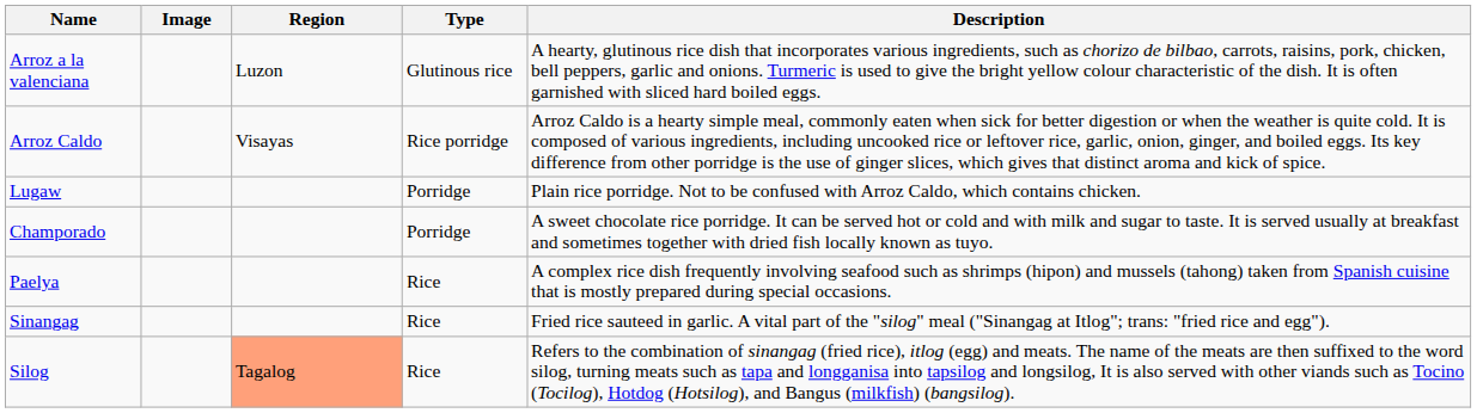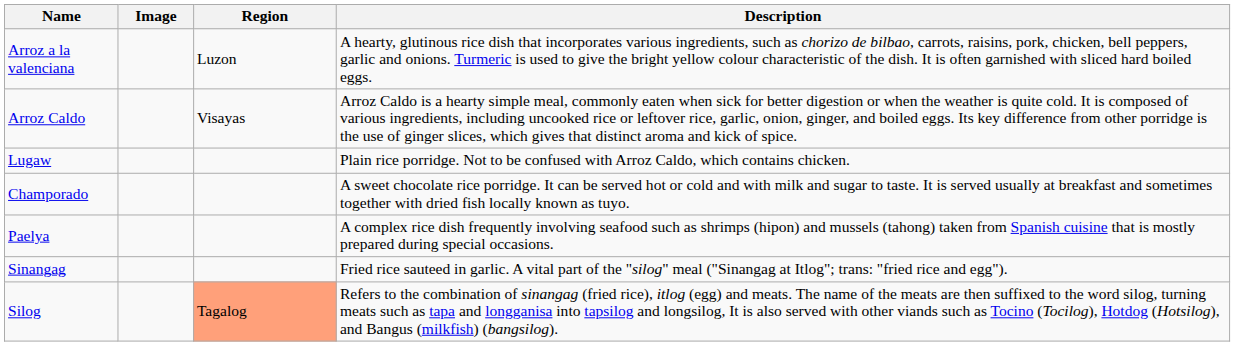 <table class="wikitable sortable" width="100%">
 <tr>
 <th style="width:110px;">Name</th>
 <th style="width:70px;">Image</th>
 <th style="width:140px;">Region</th>
-<th style="width:100px;">Type</th>
 <th>Description</th>
 </tr>
 <tr>
 <td><a href='#'>Arroz a la valenciana</a></td>
 <td></td>
 <td>Luzon</td>
-<td>Glutinous rice</td>
 <td>A hearty, glutinous rice dish that incorporates various ingredients, such as <em>chorizo de bilbao</em>, carrots, raisins, pork, chicken, bell peppers, garlic and onions. <a href='#'>Turmeric</a> is used to give the bright yellow colour characteristic of the dish. It is often garnished with sliced hard boiled eggs.</td>
 </tr>
 <tr>
 <td><a href='#'>Arroz Caldo</a></td>
 <td></td>
 <td>Visayas</td>
-<td>Rice porridge</td>
 <td>Arroz Caldo is a hearty simple meal, commonly eaten when sick for better digestion or when the weather is quite cold. It is composed of various ingredients, including uncooked rice or leftover rice, garlic, onion, ginger, and boiled eggs. Its key difference from other porridge is the use of ginger slices, which gives that distinct aroma and kick of spice.</td>
 </tr>
 <tr>
 <td><a href='#'>Lugaw</a></td>
 <td></td>
 <td></td>
-<td>Porridge</td>
 <td>Plain rice porridge. Not to be confused with Arroz Caldo, which contains chicken.</td>
 </tr>
 <tr>
 <td><a href='#'>Champorado</a></td>
 <td></td>
 <td></td>
-<td>Porridge</td>
 <td>A sweet chocolate rice porridge. It can be served hot or cold and with milk and sugar to taste. It is served usually at breakfast and sometimes together with dried fish locally known as tuyo.</td>
 </tr>
 <tr>
 <td><a href='#'>Paelya</a></td>
 <td></td>
 <td></td>
-<td>Rice</td>
 <td>A complex rice dish frequently involving seafood such as shrimps (hipon) and mussels (tahong) taken from <a href='#'>Spanish cuisine</a> that is mostly prepared during special occasions.</td>
 </tr>
 <tr>
 <td><a href='#'>Sinangag</a></td>
 <td></td>
 <td></td>
-<td>Rice</td>
 <td>Fried rice sauteed in garlic. A vital part of the "<em>silog</em>" meal ("Sinangag at Itlog"; trans: "fried rice and egg").</td>
 </tr>
 <tr>
 <td><a href='#'>Silog</a></td>
 <td></td>
 <td style="background: lightsalmon;">Tagalog</td>
-<td>Rice</td>
 <td>Refers to the combination of <em>sinangag</em> (fried rice), <em> itlog</em> (egg) and meats. The name of the meats are then suffixed to the word silog, turning meats such as <a href='#'>tapa</a> and <a href='#'>longganisa</a> into <a href='#'>tapsilog</a> and longsilog, It is also served with other viands such as <a href='#'>Tocino</a> (<em>Tocilog</em>), <a href='#'>Hotdog</a> (<em>Hotsilog</em>), and Bangus (<a href='#'>milkfish</a>) (<em>bangsilog</em>).</td>
 </tr>
 </table>
